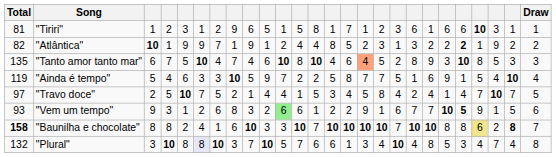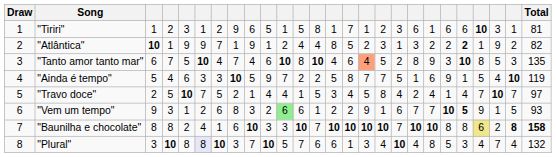 <table class="wikitable plainrowheaders" style="margin: 1em auto 1em auto; text-align:center;">
 <tr>
-<th>Total</th>
+<th>Draw</th>
 <th>Song</th>
 <th></th>
 <th></th>
 <th></th>
 <th></th>
 <th></th>
 <th></th>
 <th></th>
 <th></th>
 <th></th>
 <th></th>
 <th></th>
 <th></th>
 <th></th>
 <th></th>
 <th></th>
 <th></th>
 <th></th>
 <th></th>
 <th></th>
 <th></th>
 <th></th>
 <th></th>
 <th></th>
-<th>Draw</th>
+<th>Total</th>
 </tr>
 <tr>
-<td>81</td>
+<td>1</td>
 <td align="left">"Tiriri"</td>
 <td>1</td>
 <td>2</td>
 <td>3</td>
 <td>1</td>
 <td>2</td>
 <td>9</td>
 <td>6</td>
 <td>5</td>
 <td>1</td>
 <td>5</td>
 <td>8</td>
 <td>1</td>
 <td>7</td>
 <td>1</td>
 <td>2</td>
 <td>3</td>
 <td>6</td>
 <td>1</td>
 <td>6</td>
 <td>6</td>
 <td><strong>10</strong></td>
 <td>3</td>
 <td>1</td>
-<td>1</td>
+<td>81</td>
 </tr>
 <tr>
-<td>82</td>
+<td>2</td>
 <td align="left">"Atlântica"</td>
 <td><strong>10</strong></td>
 <td>1</td>
 <td>9</td>
 <td>9</td>
 <td>7</td>
 <td>1</td>
 <td>9</td>
 <td>1</td>
 <td>2</td>
 <td>4</td>
 <td>4</td>
 <td>8</td>
 <td>5</td>
 <td>2</td>
 <td>3</td>
 <td>1</td>
 <td>3</td>
 <td>2</td>
 <td>2</td>
 <td><strong>2</strong></td>
 <td>1</td>
 <td>9</td>
 <td>2</td>
-<td>2</td>
+<td>82</td>
 </tr>
 <tr>
-<td>135</td>
+<td>3</td>
 <td align="left">"Tanto amor tanto mar"</td>
 <td>6</td>
 <td>7</td>
 <td>5</td>
 <td><strong>10</strong></td>
 <td>4</td>
 <td>7</td>
 <td>4</td>
 <td>6</td>
 <td><strong>10</strong></td>
 <td>8</td>
 <td><strong>10</strong></td>
 <td>4</td>
 <td>6</td>
 <td style="background: lightsalmon;">4</td>
 <td>5</td>
 <td>2</td>
 <td>8</td>
 <td>9</td>
 <td>3</td>
 <td><strong>10</strong></td>
 <td>8</td>
 <td>5</td>
 <td>3</td>
-<td>3</td>
+<td>135</td>
 </tr>
 <tr>
-<td>119</td>
+<td>4</td>
 <td align="left">"Ainda é tempo"</td>
 <td>5</td>
 <td>4</td>
 <td>6</td>
 <td>3</td>
 <td>3</td>
 <td><strong>10</strong></td>
 <td>5</td>
 <td>9</td>
 <td>7</td>
 <td>2</td>
 <td>2</td>
 <td>5</td>
 <td>8</td>
 <td>7</td>
 <td>7</td>
 <td>5</td>
 <td>1</td>
 <td>6</td>
 <td>9</td>
 <td>1</td>
 <td>5</td>
 <td>4</td>
 <td><strong>10</strong></td>
-<td>4</td>
+<td>119</td>
 </tr>
 <tr>
-<td>97</td>
+<td>5</td>
 <td align="left">"Travo doce"</td>
 <td>2</td>
 <td>5</td>
 <td><strong>10</strong></td>
 <td>7</td>
 <td>5</td>
 <td>2</td>
 <td>1</td>
 <td>4</td>
 <td>4</td>
 <td>1</td>
 <td>5</td>
 <td>3</td>
 <td>4</td>
 <td>5</td>
 <td>8</td>
 <td>4</td>
 <td>2</td>
 <td>4</td>
 <td>1</td>
 <td>4</td>
 <td>7</td>
 <td><strong>10</strong></td>
 <td>7</td>
-<td>5</td>
+<td>97</td>
 </tr>
 <tr>
-<td>93</td>
+<td>6</td>
 <td align="left">"Vem um tempo"</td>
 <td>9</td>
 <td>3</td>
 <td>1</td>
 <td>2</td>
 <td>6</td>
 <td>8</td>
 <td>3</td>
 <td>2</td>
 <td style="background: lightgreen;">6</td>
 <td>6</td>
 <td>1</td>
 <td>2</td>
 <td>2</td>
 <td>9</td>
 <td>1</td>
 <td>6</td>
 <td>7</td>
 <td>7</td>
 <td><strong>10</strong></td>
 <td><strong>5</strong></td>
 <td>9</td>
 <td>1</td>
 <td>5</td>
-<td>6</td>
+<td>93</td>
 </tr>
 <tr>
-<td><strong>158</strong></td>
+<td>7</td>
 <td align="left">"Baunilha e chocolate"</td>
 <td>8</td>
 <td>8</td>
 <td>2</td>
 <td>4</td>
 <td>1</td>
 <td>6</td>
 <td><strong>10</strong></td>
 <td>3</td>
 <td>3</td>
 <td><strong>10</strong></td>
 <td>7</td>
 <td><strong>10</strong></td>
 <td><strong>10</strong></td>
 <td><strong>10</strong></td>
 <td><strong>10</strong></td>
 <td>7</td>
 <td><strong>10</strong></td>
 <td><strong>10</strong></td>
 <td>8</td>
 <td>8</td>
 <td style="background: khaki;">6</td>
 <td>2</td>
 <td><strong>8</strong></td>
-<td>7</td>
+<td><strong>158</strong></td>
 </tr>
 <tr>
-<td>132</td>
+<td>8</td>
 <td align="left">"Plural"</td>
 <td>3</td>
 <td><strong>10</strong></td>
 <td>8</td>
 <td style="background: lavender;">8</td>
 <td><strong>10</strong></td>
 <td>3</td>
 <td>7</td>
 <td><strong>10</strong></td>
 <td>5</td>
 <td>7</td>
 <td>6</td>
 <td>6</td>
 <td>1</td>
 <td>3</td>
 <td>4</td>
 <td><strong>10</strong></td>
 <td>4</td>
 <td>8</td>
 <td>5</td>
 <td>3</td>
 <td>4</td>
 <td>7</td>
 <td>4</td>
-<td>8</td>
+<td>132</td>
 </tr>
 </table>
